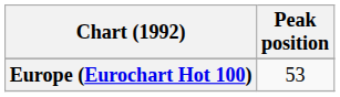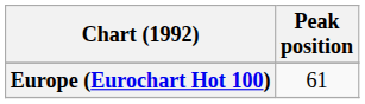 <table class="wikitable sortable plainrowheaders" style="text-align:center">
 <tr>
 <th>Chart (1992)</th>
 <th>Peak<br>position</th>
 </tr>
 <tr>
 </tr>
 <tr>
 </tr>
 <tr>
 <th scope="row">Europe (<a href='#'>Eurochart Hot 100</a>)</th>
-<td>53</td>
+<td>61</td>
 </tr>
 <tr>
 </tr>
 <tr>
 </tr>
 <tr>
 </tr>
 </table>
